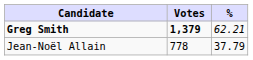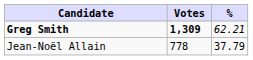 <table class="wikitable">
 <tr>
 <th style="background:#ddf; width:200px;">Candidate</th>
 <th style="background:#ddf; width:50px;">Votes</th>
 <th style="background:#ddf; width:30px;">%</th>
 </tr>
 <tr>
 <td><strong>Greg Smith</strong></td>
-<td><strong>1,379</strong></td>
+<td><strong>1,309</strong></td>
 <td><em>62.21</em></td>
 </tr>
 <tr>
 <td>Jean-Noël Allain</td>
 <td>778</td>
 <td>37.79</td>
 </tr>
 </table>
